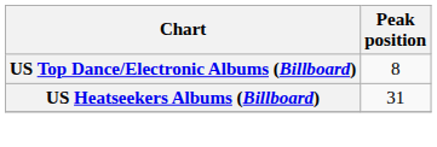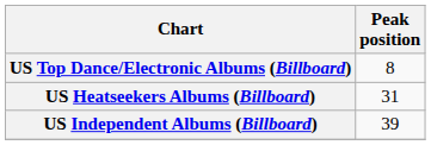 <table class="wikitable plainrowheaders sortable" style="text-align:center;" border="1">
 <tr>
 <th scope="col">Chart</th>
 <th scope="col">Peak<br>position</th>
 </tr>
 <tr>
 <th scope="row">US <a href='#'>Top Dance/Electronic Albums</a> (<em><a href='#'>Billboard</a></em>)</th>
 <td>8</td>
 </tr>
 <tr>
 <th scope="row">US <a href='#'>Heatseekers Albums</a> (<em><a href='#'>Billboard</a></em>)</th>
 <td>31</td>
 </tr>
 <tr>
+<th scope="row">US <a href='#'>Independent Albums</a> (<em><a href='#'>Billboard</a></em>)</th>
+<td>39</td>
+</tr>
+<tr>
 </tr>
 </table>
